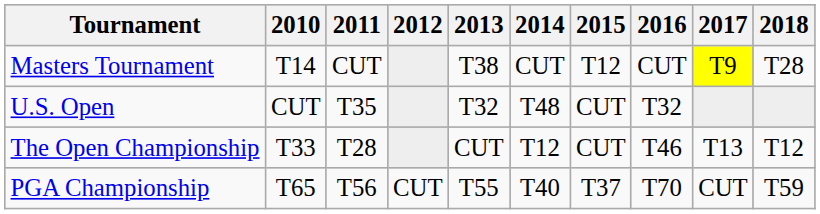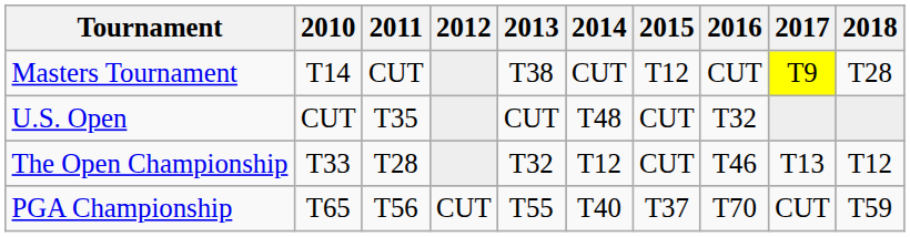 <table class="wikitable" style="font-size:95%;text-align:center;">
 <tr>
 <th>Tournament</th>
 <th>2010</th>
 <th>2011</th>
 <th>2012</th>
 <th>2013</th>
 <th>2014</th>
 <th>2015</th>
 <th>2016</th>
 <th>2017</th>
 <th>2018</th>
 </tr>
 <tr>
 <td align=left><a href='#'>Masters Tournament</a></td>
 <td>T14</td>
 <td>CUT</td>
 <td style="background:#eeeeee;"></td>
 <td>T38</td>
 <td>CUT</td>
 <td>T12</td>
 <td>CUT</td>
 <td style="background:yellow;">T9</td>
 <td>T28</td>
 </tr>
 <tr>
 <td align=left><a href='#'>U.S. Open</a></td>
 <td>CUT</td>
 <td>T35</td>
 <td style="background:#eeeeee;"></td>
-<td>T32</td>
+<td>CUT</td>
 <td>T48</td>
 <td>CUT</td>
 <td>T32</td>
 <td style="background:#eeeeee;"></td>
 <td style="background:#eeeeee;"></td>
 </tr>
 <tr>
 <td align=left><a href='#'>The Open Championship</a></td>
 <td>T33</td>
 <td>T28</td>
 <td style="background:#eeeeee;"></td>
-<td>CUT</td>
+<td>T32</td>
 <td>T12</td>
 <td>CUT</td>
 <td>T46</td>
 <td>T13</td>
 <td>T12</td>
 </tr>
 <tr>
 <td align=left><a href='#'>PGA Championship</a></td>
 <td>T65</td>
 <td>T56</td>
 <td>CUT</td>
 <td>T55</td>
 <td>T40</td>
 <td>T37</td>
 <td>T70</td>
 <td>CUT</td>
 <td>T59</td>
 </tr>
 </table>
